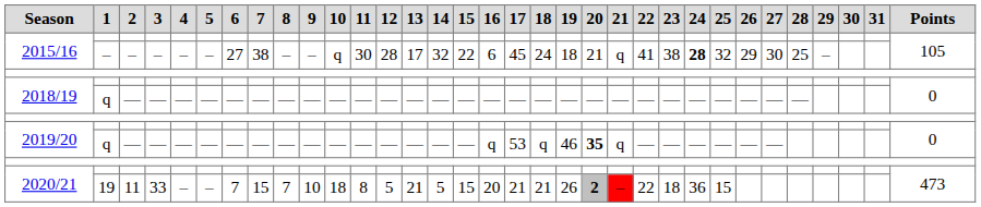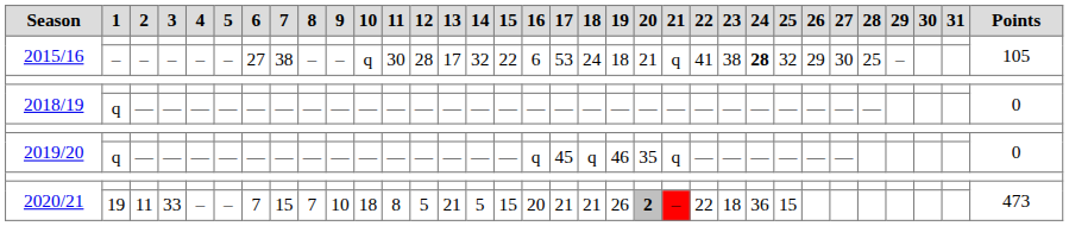 <table cellpadding="3" cellspacing="0" border="1" style="background:#ffffff; font-size:90%; border:grey 1px; border-collapse:collapse;">
 <tr style="background:#ccc; text-align:center;">
 <td style="background:#DCDCDC;" width=69px><strong>Season</strong></td>
 <td style="background:#DCDCDC;" width=15px><strong>1</strong></td>
 <td style="background:#DCDCDC;" width=15px><strong>2</strong></td>
 <td style="background:#DCDCDC;" width=15px><strong>3</strong></td>
 <td style="background:#DCDCDC;" width=15px><strong>4</strong></td>
 <td style="background:#DCDCDC;" width=15px><strong>5</strong></td>
 <td style="background:#DCDCDC;" width=15px><strong>6</strong></td>
 <td style="background:#DCDCDC;" width=15px><strong>7</strong></td>
 <td style="background:#DCDCDC;" width=15px><strong>8</strong></td>
 <td style="background:#DCDCDC;" width=15px><strong>9</strong></td>
 <td style="background:#DCDCDC;" width=15px><strong>10</strong></td>
 <td style="background:#DCDCDC;" width=15px><strong>11</strong></td>
 <td style="background:#DCDCDC;" width=15px><strong>12</strong></td>
 <td style="background:#DCDCDC;" width=15px><strong>13</strong></td>
 <td style="background:#DCDCDC;" width=15px><strong>14</strong></td>
 <td style="background:#DCDCDC;" width=15px><strong>15</strong></td>
 <td style="background:#DCDCDC;" width=15px><strong>16</strong></td>
 <td style="background:#DCDCDC;" width=15px><strong>17</strong></td>
 <td style="background:#DCDCDC;" width=15px><strong>18</strong></td>
 <td style="background:#DCDCDC;" width=15px><strong>19</strong></td>
 <td style="background:#DCDCDC;" width=15px><strong>20</strong></td>
 <td style="background:#DCDCDC;" width=15px><strong>21</strong></td>
 <td style="background:#DCDCDC;" width=15px><strong>22</strong></td>
 <td style="background:#DCDCDC;" width=15px><strong>23</strong></td>
 <td style="background:#DCDCDC;" width=15px><strong>24</strong></td>
 <td style="background:#DCDCDC;" width=15px><strong>25</strong></td>
 <td style="background:#DCDCDC;" width=15px><strong>26</strong></td>
 <td style="background:#DCDCDC;" width=15px><strong>27</strong></td>
 <td style="background:#DCDCDC;" width=15px><strong>28</strong></td>
 <td style="background:#DCDCDC;" width=15px><strong>29</strong></td>
 <td style="background:#DCDCDC;" width=15px><strong>30</strong></td>
 <td style="background:#DCDCDC;" width=15px><strong>31</strong></td>
 <td style="background:#DCDCDC;" width=30px><strong>Points</strong></td>
 </tr>
 <tr align=center>
 <td rowspan=2 width=66px><a href='#'>2015/16</a></td>
 <th></th>
 <th></th>
 <th></th>
 <th></th>
 <th></th>
 <th></th>
 <th></th>
 <th></th>
 <th></th>
 <th></th>
 <th></th>
 <th></th>
 <th></th>
 <th></th>
 <th></th>
 <th></th>
 <th></th>
 <th></th>
 <th></th>
 <th></th>
 <th></th>
 <th></th>
 <th></th>
 <th></th>
 <th></th>
 <th></th>
 <th></th>
 <th></th>
 <th></th>
 <th></th>
 <th></th>
 <td rowspan=2 width=66px>105</td>
 </tr>
 <tr align=center>
 <td>–</td>
 <td>–</td>
 <td>–</td>
 <td>–</td>
 <td>–</td>
 <td>27</td>
 <td>38</td>
 <td>–</td>
 <td>–</td>
 <td>q</td>
 <td>30</td>
 <td>28</td>
 <td>17</td>
 <td>32</td>
 <td>22</td>
 <td>6</td>
-<td>45</td>
+<td>53</td>
 <td>24</td>
 <td>18</td>
 <td>21</td>
 <td>q</td>
 <td>41</td>
 <td>38</td>
 <td><strong>28</strong></td>
 <td>32</td>
 <td>29</td>
 <td>30</td>
 <td>25</td>
 <td>–</td>
 <td></td>
 <td></td>
 </tr>
 <tr>
 <td colspan=33></td>
 </tr>
 <tr align=center>
 <td rowspan="2" style="width:66px;"><a href='#'>2018/19</a></td>
 <th></th>
 <th></th>
 <th></th>
 <th></th>
 <th></th>
 <th></th>
 <th></th>
 <th></th>
 <th></th>
 <th></th>
 <th></th>
 <th></th>
 <th></th>
 <th></th>
 <th></th>
 <th></th>
 <th></th>
 <th></th>
 <th></th>
 <th></th>
 <th></th>
 <th></th>
 <th></th>
 <th></th>
 <th></th>
 <th></th>
 <th></th>
 <th></th>
 <th></th>
 <th></th>
 <th></th>
 <td rowspan="2" style="width:66px;">0</td>
 </tr>
 <tr align=center>
 <td>q</td>
 <td>—</td>
 <td>—</td>
 <td>—</td>
 <td>—</td>
 <td>—</td>
 <td>—</td>
 <td>—</td>
 <td>—</td>
 <td>—</td>
 <td>—</td>
 <td>—</td>
 <td>—</td>
 <td>—</td>
 <td>—</td>
 <td>—</td>
 <td>—</td>
 <td>—</td>
 <td>—</td>
 <td>—</td>
 <td>—</td>
 <td>—</td>
 <td>—</td>
 <td>—</td>
 <td>—</td>
 <td>—</td>
 <td>—</td>
 <td>—</td>
 <td></td>
 <td></td>
 <td></td>
 </tr>
 <tr>
 <td colspan=33></td>
 </tr>
 <tr align=center>
 <td rowspan="2" style="width:66px;"><a href='#'>2019/20</a></td>
 <th></th>
 <th></th>
 <th></th>
 <th></th>
 <th></th>
 <th></th>
 <th></th>
 <th></th>
 <th></th>
 <th></th>
 <th></th>
 <th></th>
 <th></th>
 <th></th>
 <th></th>
 <th></th>
 <th></th>
 <th></th>
 <th></th>
 <th></th>
 <th></th>
 <th></th>
 <th></th>
 <th></th>
 <th></th>
 <th></th>
 <th></th>
 <th></th>
 <th></th>
 <th></th>
 <th></th>
 <td rowspan="2" style="width:66px;">0</td>
 </tr>
 <tr align=center>
 <td>q</td>
 <td>—</td>
 <td>—</td>
 <td>—</td>
 <td>—</td>
 <td>—</td>
 <td>—</td>
 <td>—</td>
 <td>—</td>
 <td>—</td>
 <td>—</td>
 <td>—</td>
 <td>—</td>
 <td>—</td>
 <td>—</td>
 <td>q</td>
-<td>53</td>
+<td>45</td>
 <td>q</td>
 <td>46</td>
-<td><strong>35</strong></td>
+<td>35</td>
 <td>q</td>
 <td>—</td>
 <td>—</td>
 <td>—</td>
 <td>—</td>
 <td>—</td>
 <td>—</td>
 <td></td>
 <td></td>
 <td></td>
 <td></td>
 </tr>
 <tr>
 <td colspan=33></td>
 </tr>
 <tr align=center>
 <td rowspan="2" style="width:66px;"><a href='#'>2020/21</a></td>
 <th></th>
 <th></th>
 <th></th>
 <th></th>
 <th></th>
 <th></th>
 <th></th>
 <th></th>
 <th></th>
 <th></th>
 <th></th>
 <th></th>
 <th></th>
 <th></th>
 <th></th>
 <th></th>
 <th></th>
 <th></th>
 <th></th>
 <th></th>
 <th></th>
 <th></th>
 <th></th>
 <th></th>
 <th></th>
 <th></th>
 <th></th>
 <th></th>
 <th></th>
 <th></th>
 <th></th>
 <td rowspan="2" style="width:66px;">473</td>
 </tr>
 <tr align=center>
 <td>19</td>
 <td>11</td>
 <td>33</td>
 <td>–</td>
 <td>–</td>
 <td>7</td>
 <td>15</td>
 <td>7</td>
 <td>10</td>
 <td>18</td>
 <td>8</td>
 <td>5</td>
 <td>21</td>
 <td>5</td>
 <td>15</td>
 <td>20</td>
 <td>21</td>
 <td>21</td>
 <td>26</td>
 <td bgcolor=silver><strong>2</strong></td>
 <td bgcolor=red>–</td>
 <td>22</td>
 <td>18</td>
 <td>36</td>
 <td>15</td>
 <td></td>
 <td></td>
 <td></td>
 <td></td>
 <td></td>
 <td></td>
 </tr>
 </table>
